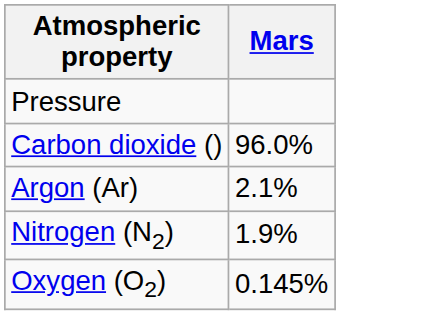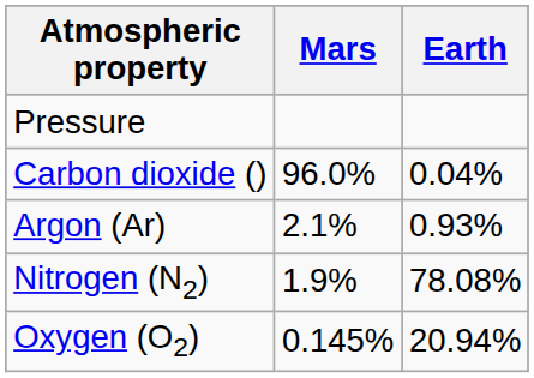 <table class="wikitable floatright">
 <tr>
 <th>Atmospheric<br>property</th>
 <th><a href='#'>Mars</a></th>
+<th><a href='#'>Earth</a></th>
 </tr>
 <tr>
 <td>Pressure</td>
+<td></td>
 <td></td>
 </tr>
 <tr>
 <td><a href='#'>Carbon dioxide</a> ()</td>
 <td>96.0%</td>
+<td>0.04%</td>
 </tr>
 <tr>
 <td><a href='#'>Argon</a> (Ar)</td>
 <td>2.1%</td>
+<td>0.93%</td>
 </tr>
 <tr>
 <td><a href='#'>Nitrogen</a> (N<sub>2</sub>)</td>
 <td>1.9%</td>
+<td>78.08%</td>
 </tr>
 <tr>
 <td><a href='#'>Oxygen</a> (O<sub>2</sub>)</td>
 <td>0.145%</td>
+<td>20.94%</td>
 </tr>
 </table>
